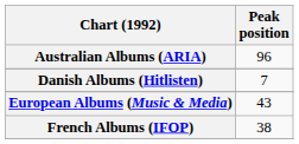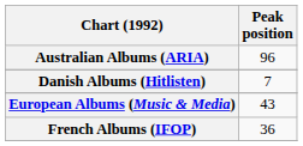 <table class="wikitable sortable plainrowheaders" style="text-align:center">
 <tr>
 <th scope="col">Chart (1992)</th>
 <th scope="col">Peak<br>position</th>
 </tr>
 <tr>
 <th scope="row">Australian Albums (<a href='#'>ARIA</a>)</th>
 <td>96</td>
 </tr>
 <tr>
 </tr>
 <tr>
 <th scope="row">Danish Albums (<a href='#'>Hitlisten</a>)</th>
 <td>7</td>
 </tr>
 <tr>
 </tr>
 <tr>
 <th scope="row"><a href='#'>European Albums</a> (<em><a href='#'>Music & Media</a></em>)</th>
 <td>43</td>
 </tr>
 <tr>
 <th scope="row">French Albums (<a href='#'>IFOP</a>)</th>
-<td>38</td>
+<td>36</td>
 </tr>
 <tr>
 </tr>
 <tr>
 </tr>
 <tr>
 </tr>
 <tr>
 </tr>
 </table>
